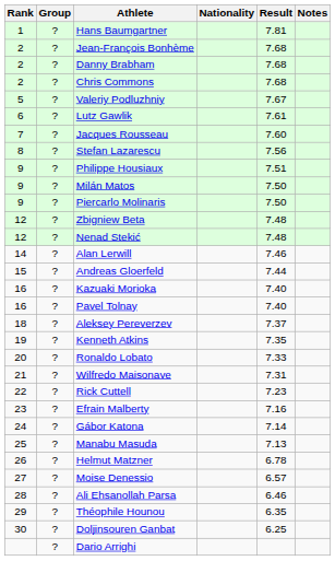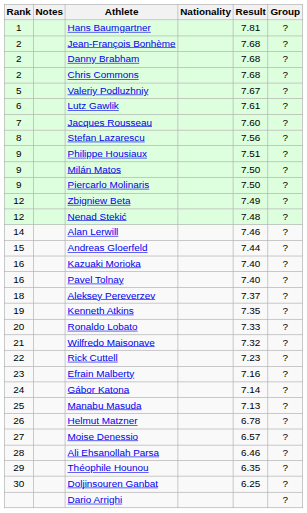 <table class="wikitable sortable" style="text-align:center">
 <tr>
 <th>Rank</th>
-<th>Group</th>
+<th>Notes</th>
 <th>Athlete</th>
 <th>Nationality</th>
 <th>Result</th>
-<th>Notes</th>
+<th>Group</th>
 </tr>
 <tr bgcolor=ddffdd>
 <td>1</td>
-<td>?</td>
+<td></td>
 <td align=left><a href='#'>Hans Baumgartner</a></td>
 <td align=left></td>
 <td>7.81</td>
-<td></td>
+<td>?</td>
 </tr>
 <tr bgcolor=ddffdd>
 <td>2</td>
-<td>?</td>
+<td></td>
 <td align=left><a href='#'>Jean-François Bonhème</a></td>
 <td align=left></td>
 <td>7.68</td>
-<td></td>
+<td>?</td>
 </tr>
 <tr bgcolor=ddffdd>
 <td>2</td>
-<td>?</td>
+<td></td>
 <td align=left><a href='#'>Danny Brabham</a></td>
 <td align=left></td>
 <td>7.68</td>
-<td></td>
+<td>?</td>
 </tr>
 <tr bgcolor=ddffdd>
 <td>2</td>
-<td>?</td>
+<td></td>
 <td align=left><a href='#'>Chris Commons</a></td>
 <td align=left></td>
 <td>7.68</td>
-<td></td>
+<td>?</td>
 </tr>
 <tr bgcolor=ddffdd>
 <td>5</td>
-<td>?</td>
+<td></td>
 <td align=left><a href='#'>Valeriy Podluzhniy</a></td>
 <td align=left></td>
 <td>7.67</td>
-<td></td>
+<td>?</td>
 </tr>
 <tr bgcolor=ddffdd>
 <td>6</td>
-<td>?</td>
+<td></td>
 <td align=left><a href='#'>Lutz Gawlik</a></td>
 <td align=left></td>
 <td>7.61</td>
-<td></td>
+<td>?</td>
 </tr>
 <tr bgcolor=ddffdd>
 <td>7</td>
-<td>?</td>
+<td></td>
 <td align=left><a href='#'>Jacques Rousseau</a></td>
 <td align=left></td>
 <td>7.60</td>
-<td></td>
+<td>?</td>
 </tr>
 <tr bgcolor=ddffdd>
 <td>8</td>
-<td>?</td>
+<td></td>
 <td align=left><a href='#'>Stefan Lazarescu</a></td>
 <td align=left></td>
 <td>7.56</td>
-<td></td>
+<td>?</td>
 </tr>
 <tr bgcolor=ddffdd>
 <td>9</td>
-<td>?</td>
+<td></td>
 <td align=left><a href='#'>Philippe Housiaux</a></td>
 <td align=left></td>
 <td>7.51</td>
-<td></td>
+<td>?</td>
 </tr>
 <tr bgcolor=ddffdd>
 <td>9</td>
-<td>?</td>
+<td></td>
 <td align=left><a href='#'>Milán Matos</a></td>
 <td align=left></td>
 <td>7.50</td>
-<td></td>
+<td>?</td>
 </tr>
 <tr bgcolor=ddffdd>
 <td>9</td>
-<td>?</td>
+<td></td>
 <td align=left><a href='#'>Piercarlo Molinaris</a></td>
 <td align=left></td>
 <td>7.50</td>
-<td></td>
+<td>?</td>
 </tr>
 <tr bgcolor=ddffdd>
 <td>12</td>
-<td>?</td>
+<td></td>
 <td align=left><a href='#'>Zbigniew Beta</a></td>
 <td align=left></td>
-<td>7.48</td>
-<td></td>
+<td>7.49</td>
+<td>?</td>
 </tr>
 <tr bgcolor=ddffdd>
 <td>12</td>
-<td>?</td>
+<td></td>
 <td align=left><a href='#'>Nenad Stekić</a></td>
 <td align=left></td>
 <td>7.48</td>
-<td></td>
+<td>?</td>
 </tr>
 <tr>
 <td>14</td>
-<td>?</td>
+<td></td>
 <td align=left><a href='#'>Alan Lerwill</a></td>
 <td align=left></td>
 <td>7.46</td>
-<td></td>
+<td>?</td>
 </tr>
 <tr>
 <td>15</td>
-<td>?</td>
+<td></td>
 <td align=left><a href='#'>Andreas Gloerfeld</a></td>
 <td align=left></td>
 <td>7.44</td>
-<td></td>
+<td>?</td>
 </tr>
 <tr>
 <td>16</td>
-<td>?</td>
+<td></td>
 <td align=left><a href='#'>Kazuaki Morioka</a></td>
 <td align=left></td>
 <td>7.40</td>
-<td></td>
+<td>?</td>
 </tr>
 <tr>
 <td>16</td>
-<td>?</td>
+<td></td>
 <td align=left><a href='#'>Pavel Tolnay</a></td>
 <td align=left></td>
 <td>7.40</td>
-<td></td>
+<td>?</td>
 </tr>
 <tr>
 <td>18</td>
-<td>?</td>
+<td></td>
 <td align=left><a href='#'>Aleksey Pereverzev</a></td>
 <td align=left></td>
 <td>7.37</td>
-<td></td>
+<td>?</td>
 </tr>
 <tr>
 <td>19</td>
-<td>?</td>
+<td></td>
 <td align=left><a href='#'>Kenneth Atkins</a></td>
 <td align=left></td>
 <td>7.35</td>
-<td></td>
+<td>?</td>
 </tr>
 <tr>
 <td>20</td>
-<td>?</td>
+<td></td>
 <td align=left><a href='#'>Ronaldo Lobato</a></td>
 <td align=left></td>
 <td>7.33</td>
-<td></td>
+<td>?</td>
 </tr>
 <tr>
 <td>21</td>
-<td>?</td>
+<td></td>
 <td align=left><a href='#'>Wilfredo Maisonave</a></td>
 <td align=left></td>
-<td>7.31</td>
-<td></td>
+<td>7.32</td>
+<td>?</td>
 </tr>
 <tr>
 <td>22</td>
-<td>?</td>
+<td></td>
 <td align=left><a href='#'>Rick Cuttell</a></td>
 <td align=left></td>
 <td>7.23</td>
-<td></td>
+<td>?</td>
 </tr>
 <tr>
 <td>23</td>
-<td>?</td>
+<td></td>
 <td align=left><a href='#'>Efrain Malberty</a></td>
 <td align=left></td>
 <td>7.16</td>
-<td></td>
+<td>?</td>
 </tr>
 <tr>
 <td>24</td>
-<td>?</td>
+<td></td>
 <td align=left><a href='#'>Gábor Katona</a></td>
 <td align=left></td>
 <td>7.14</td>
-<td></td>
+<td>?</td>
 </tr>
 <tr>
 <td>25</td>
-<td>?</td>
+<td></td>
 <td align=left><a href='#'>Manabu Masuda</a></td>
 <td align=left></td>
 <td>7.13</td>
-<td></td>
+<td>?</td>
 </tr>
 <tr>
 <td>26</td>
-<td>?</td>
+<td></td>
 <td align=left><a href='#'>Helmut Matzner</a></td>
 <td align=left></td>
 <td>6.78</td>
-<td></td>
+<td>?</td>
 </tr>
 <tr>
 <td>27</td>
-<td>?</td>
+<td></td>
 <td align=left><a href='#'>Moise Denessio</a></td>
 <td align=left></td>
 <td>6.57</td>
-<td></td>
+<td>?</td>
 </tr>
 <tr>
 <td>28</td>
-<td>?</td>
+<td></td>
 <td align=left><a href='#'>Ali Ehsanollah Parsa</a></td>
 <td align=left></td>
 <td>6.46</td>
-<td></td>
+<td>?</td>
 </tr>
 <tr>
 <td>29</td>
-<td>?</td>
+<td></td>
 <td align=left><a href='#'>Théophile Hounou</a></td>
 <td align=left></td>
 <td>6.35</td>
-<td></td>
+<td>?</td>
 </tr>
 <tr>
 <td>30</td>
-<td>?</td>
+<td></td>
 <td align=left><a href='#'>Doljinsouren Ganbat</a></td>
 <td align=left></td>
 <td>6.25</td>
-<td></td>
+<td>?</td>
 </tr>
 <tr>
 <td></td>
-<td>?</td>
+<td></td>
 <td align=left><a href='#'>Dario Arrighi</a></td>
 <td align=left></td>
 <td></td>
-<td></td>
+<td>?</td>
 </tr>
 </table>
